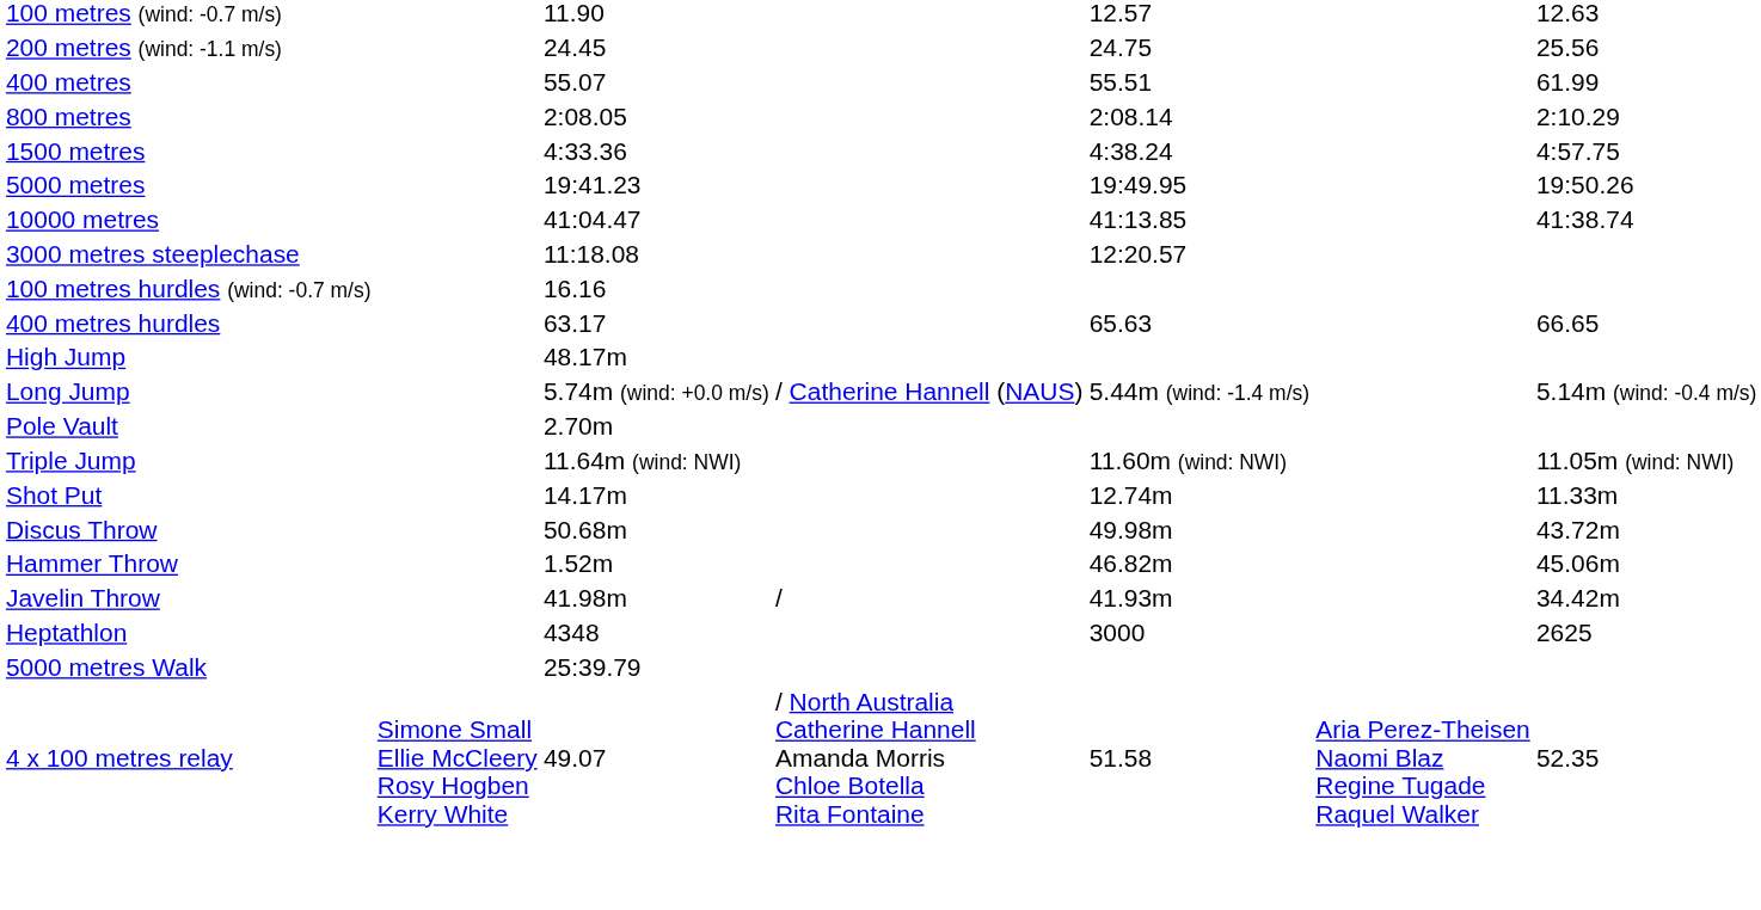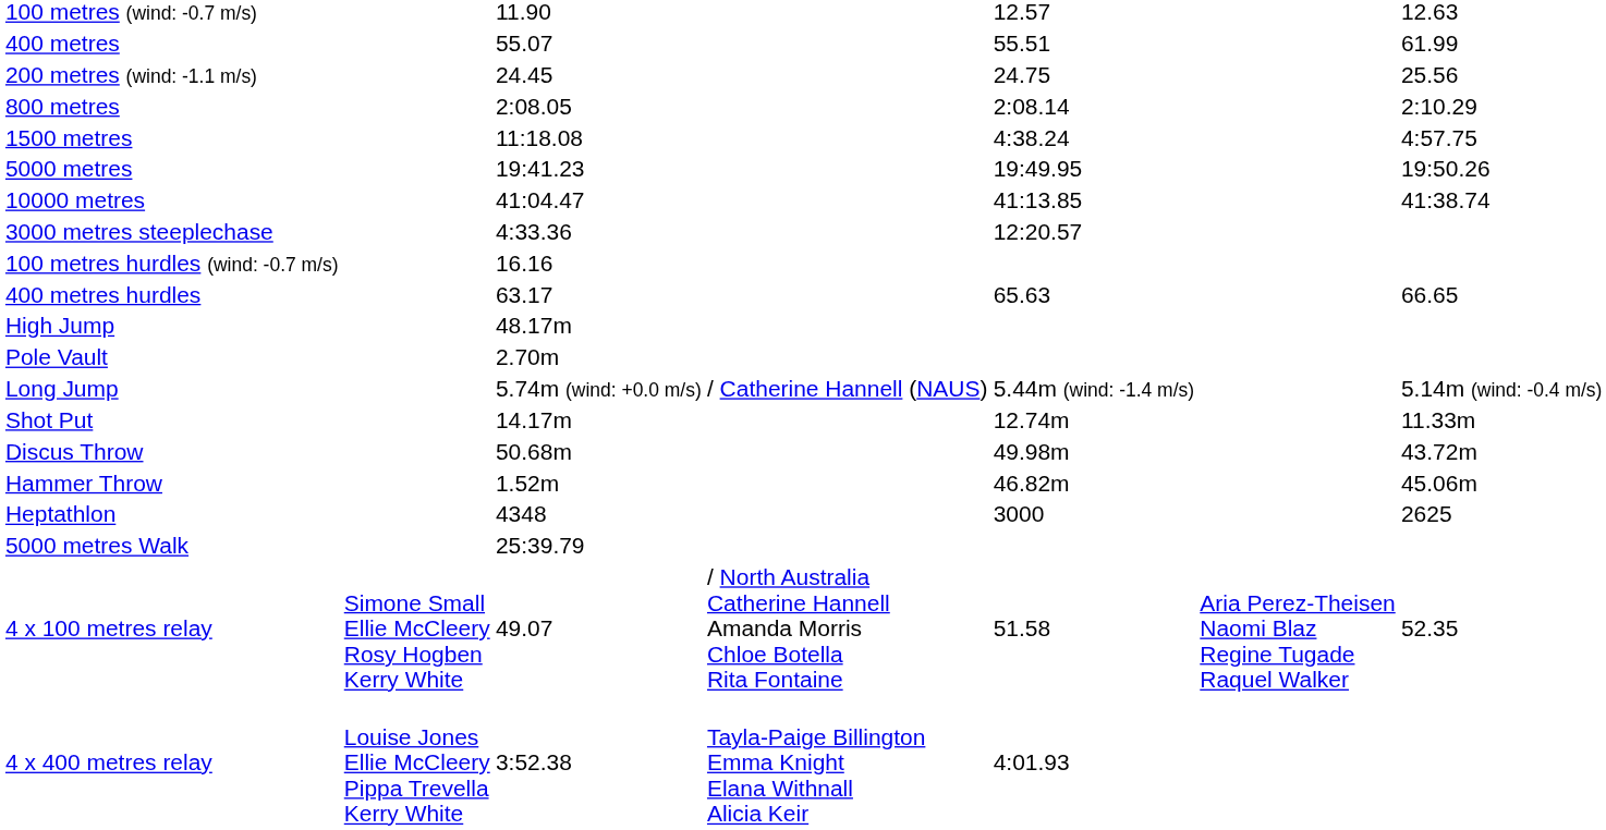 <table>
 <tr>
 <td><a href='#'>100 metres</a> <small>(wind: -0.7 m/s)</small></td>
 <td></td>
 <td>11.90</td>
 <td></td>
 <td>12.57</td>
 <td></td>
 <td>12.63</td>
 </tr>
 <tr>
+<td><a href='#'>400 metres</a></td>
+<td></td>
+<td>55.07</td>
+<td></td>
+<td>55.51</td>
+<td></td>
+<td>61.99</td>
+</tr>
+<tr>
 <td><a href='#'>200 metres</a> <small>(wind: -1.1 m/s)</small></td>
 <td></td>
 <td>24.45</td>
 <td></td>
 <td>24.75</td>
 <td></td>
 <td>25.56</td>
-</tr>
-<tr>
-<td><a href='#'>400 metres</a></td>
-<td></td>
-<td>55.07</td>
-<td></td>
-<td>55.51</td>
-<td></td>
-<td>61.99</td>
 </tr>
 <tr>
 <td><a href='#'>800 metres</a></td>
 <td></td>
 <td>2:08.05</td>
 <td></td>
 <td>2:08.14</td>
 <td></td>
 <td>2:10.29</td>
 </tr>
 <tr>
 <td><a href='#'>1500 metres</a></td>
 <td></td>
-<td>4:33.36</td>
+<td>11:18.08</td>
 <td></td>
 <td>4:38.24</td>
 <td></td>
 <td>4:57.75</td>
 </tr>
 <tr>
 <td><a href='#'>5000 metres</a></td>
 <td></td>
 <td>19:41.23</td>
 <td></td>
 <td>19:49.95</td>
 <td></td>
 <td>19:50.26</td>
 </tr>
 <tr>
 <td><a href='#'>10000 metres</a></td>
 <td></td>
 <td>41:04.47</td>
 <td></td>
 <td>41:13.85</td>
 <td></td>
 <td>41:38.74</td>
 </tr>
 <tr>
 <td><a href='#'>3000 metres steeplechase</a></td>
 <td></td>
-<td>11:18.08</td>
+<td>4:33.36</td>
 <td></td>
 <td>12:20.57</td>
 <td></td>
 <td></td>
 </tr>
 <tr>
 <td><a href='#'>100 metres hurdles</a> <small>(wind: -0.7 m/s)</small></td>
 <td></td>
 <td>16.16</td>
 <td></td>
 <td></td>
 <td></td>
 <td></td>
 </tr>
 <tr>
 <td><a href='#'>400 metres hurdles</a></td>
 <td></td>
 <td>63.17</td>
 <td></td>
 <td>65.63</td>
 <td></td>
 <td>66.65</td>
 </tr>
 <tr>
 <td><a href='#'>High Jump</a></td>
 <td></td>
 <td>48.17m</td>
 <td></td>
 <td></td>
 <td></td>
 <td></td>
 </tr>
 <tr>
-<td><a href='#'>Long Jump</a></td>
-<td></td>
-<td>5.74m <small>(wind: +0.0 m/s)</small></td>
-<td>/ <a href='#'>Catherine Hannell</a> (<a href='#'>NAUS</a>)</td>
-<td>5.44m <small>(wind: -1.4 m/s)</small></td>
-<td></td>
-<td>5.14m <small>(wind: -0.4 m/s)</small></td>
-</tr>
-<tr>
 <td><a href='#'>Pole Vault</a></td>
 <td></td>
 <td>2.70m</td>
 <td></td>
 <td></td>
 <td></td>
 <td></td>
 </tr>
 <tr>
-<td><a href='#'>Triple Jump</a></td>
+<td><a href='#'>Long Jump</a></td>
 <td></td>
-<td>11.64m <small>(wind: NWI)</small></td>
+<td>5.74m <small>(wind: +0.0 m/s)</small></td>
+<td>/ <a href='#'>Catherine Hannell</a> (<a href='#'>NAUS</a>)</td>
+<td>5.44m <small>(wind: -1.4 m/s)</small></td>
 <td></td>
-<td>11.60m <small>(wind: NWI)</small></td>
-<td></td>
-<td>11.05m <small>(wind: NWI)</small></td>
+<td>5.14m <small>(wind: -0.4 m/s)</small></td>
 </tr>
 <tr>
 <td><a href='#'>Shot Put</a></td>
 <td></td>
 <td>14.17m</td>
 <td></td>
 <td>12.74m</td>
 <td></td>
 <td>11.33m</td>
 </tr>
 <tr>
 <td><a href='#'>Discus Throw</a></td>
 <td></td>
 <td>50.68m</td>
 <td></td>
 <td>49.98m</td>
 <td></td>
 <td>43.72m</td>
 </tr>
 <tr>
 <td><a href='#'>Hammer Throw</a></td>
 <td></td>
 <td>1.52m</td>
 <td></td>
 <td>46.82m</td>
 <td></td>
 <td>45.06m</td>
 </tr>
 <tr>
-<td><a href='#'>Javelin Throw</a></td>
-<td></td>
-<td>41.98m</td>
-<td>/</td>
-<td>41.93m</td>
-<td></td>
-<td>34.42m</td>
-</tr>
-<tr>
 <td><a href='#'>Heptathlon</a></td>
 <td></td>
 <td>4348</td>
 <td></td>
 <td>3000</td>
 <td></td>
 <td>2625</td>
 </tr>
 <tr>
 <td><a href='#'>5000 metres Walk</a></td>
 <td></td>
 <td>25:39.79</td>
 <td></td>
 <td></td>
 <td></td>
 <td></td>
 </tr>
 <tr>
 <td><a href='#'>4 x 100 metres relay</a></td>
 <td> <br> <a href='#'>Simone Small</a> <br> <a href='#'>Ellie McCleery</a> <br> <a href='#'>Rosy Hogben</a> <br> <a href='#'>Kerry White</a></td>
 <td>49.07</td>
 <td>/ <a href='#'>North Australia</a> <br> <a href='#'>Catherine Hannell</a> <br> Amanda Morris <br> <a href='#'>Chloe Botella</a> <br> <a href='#'>Rita Fontaine</a></td>
 <td>51.58</td>
 <td> <br> <a href='#'>Aria Perez-Theisen</a> <br> <a href='#'>Naomi Blaz</a> <br> <a href='#'>Regine Tugade</a> <br> <a href='#'>Raquel Walker</a></td>
 <td>52.35</td>
 </tr>
+<tr>
+<td><a href='#'>4 x 400 metres relay</a></td>
+<td> <br> <a href='#'>Louise Jones</a> <br> <a href='#'>Ellie McCleery</a> <br> <a href='#'>Pippa Trevella</a> <br> <a href='#'>Kerry White</a></td>
+<td>3:52.38</td>
+<td> <br> <a href='#'>Tayla-Paige Billington</a> <br> <a href='#'>Emma Knight</a> <br> <a href='#'>Elana Withnall</a> <br> <a href='#'>Alicia Keir</a></td>
+<td>4:01.93</td>
+<td></td>
+<td></td>
+</tr>
 </table>
